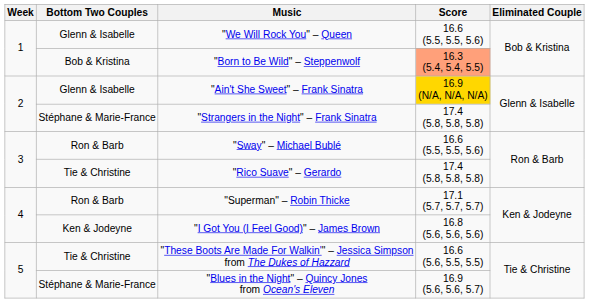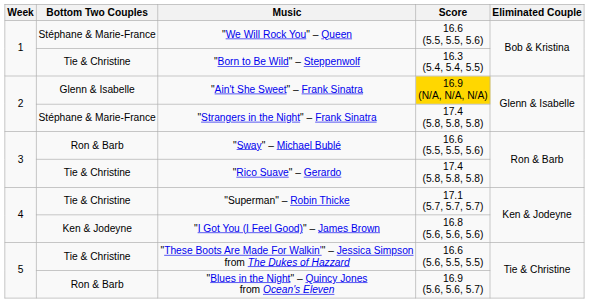 <table class="wikitable" style="margin:auto; text-align:center;">
 <tr>
 <th>Week</th>
 <th>Bottom Two Couples</th>
 <th>Music</th>
 <th>Score</th>
 <th>Eliminated Couple</th>
 </tr>
 <tr>
 <td rowspan=2>1</td>
-<td>Glenn & Isabelle</td>
+<td>Stéphane & Marie-France</td>
 <td>"<a href='#'>We Will Rock You</a>" – <a href='#'>Queen</a></td>
 <td>16.6 <br> (5.5, 5.5, 5.6)</td>
 <td rowspan=2>Bob & Kristina</td>
 </tr>
 <tr>
-<td>Bob & Kristina</td>
+<td>Tie & Christine</td>
 <td>"<a href='#'>Born to Be Wild</a>" – <a href='#'>Steppenwolf</a></td>
-<td style="background: lightsalmon;">16.3 <br> (5.4, 5.4, 5.5)</td>
+<td>16.3 <br> (5.4, 5.4, 5.5)</td>
 </tr>
 <tr>
 <td rowspan=2>2</td>
 <td>Glenn & Isabelle</td>
 <td>"<a href='#'>Ain't She Sweet</a>" – <a href='#'>Frank Sinatra</a></td>
 <td style="background: gold;">16.9 <br> (N/A, N/A, N/A)</td>
 <td rowspan=2>Glenn & Isabelle</td>
 </tr>
 <tr>
 <td>Stéphane & Marie-France</td>
 <td>"<a href='#'>Strangers in the Night</a>" – <a href='#'>Frank Sinatra</a></td>
 <td>17.4 <br> (5.8, 5.8, 5.8)</td>
 </tr>
 <tr>
 <td rowspan=2>3</td>
 <td>Ron & Barb</td>
 <td>"<a href='#'>Sway</a>" – <a href='#'>Michael Bublé</a></td>
 <td>16.6 <br> (5.5, 5.5, 5.6)</td>
 <td rowspan=2>Ron & Barb</td>
 </tr>
 <tr>
 <td>Tie & Christine</td>
 <td>"<a href='#'>Rico Suave</a>" – <a href='#'>Gerardo</a></td>
 <td>17.4 <br> (5.8, 5.8, 5.8)</td>
 </tr>
 <tr>
 <td rowspan=2>4</td>
-<td>Ron & Barb</td>
+<td>Tie & Christine</td>
 <td>"Superman" – <a href='#'>Robin Thicke</a></td>
 <td>17.1 <br> (5.7, 5.7, 5.7)</td>
 <td rowspan=2>Ken & Jodeyne</td>
 </tr>
 <tr>
 <td>Ken & Jodeyne</td>
 <td>"<a href='#'>I Got You (I Feel Good)</a>" – <a href='#'>James Brown</a></td>
 <td>16.8 <br> (5.6, 5.6, 5.6)</td>
 </tr>
 <tr>
 <td rowspan=2>5</td>
 <td>Tie & Christine</td>
 <td>"<a href='#'>These Boots Are Made For Walkin'</a>" – <a href='#'>Jessica Simpson</a><br> from <em><a href='#'>The Dukes of Hazzard</a></em></td>
 <td>16.6 <br> (5.6, 5.5, 5.5)</td>
 <td rowspan=2>Tie & Christine</td>
 </tr>
 <tr>
-<td>Stéphane & Marie-France</td>
+<td>Ron & Barb</td>
 <td>"<a href='#'>Blues in the Night</a>" – <a href='#'>Quincy Jones</a> <br> from <em><a href='#'>Ocean's Eleven</a></em></td>
 <td>16.9 <br> (5.6, 5.6, 5.7)</td>
 </tr>
 </table>
